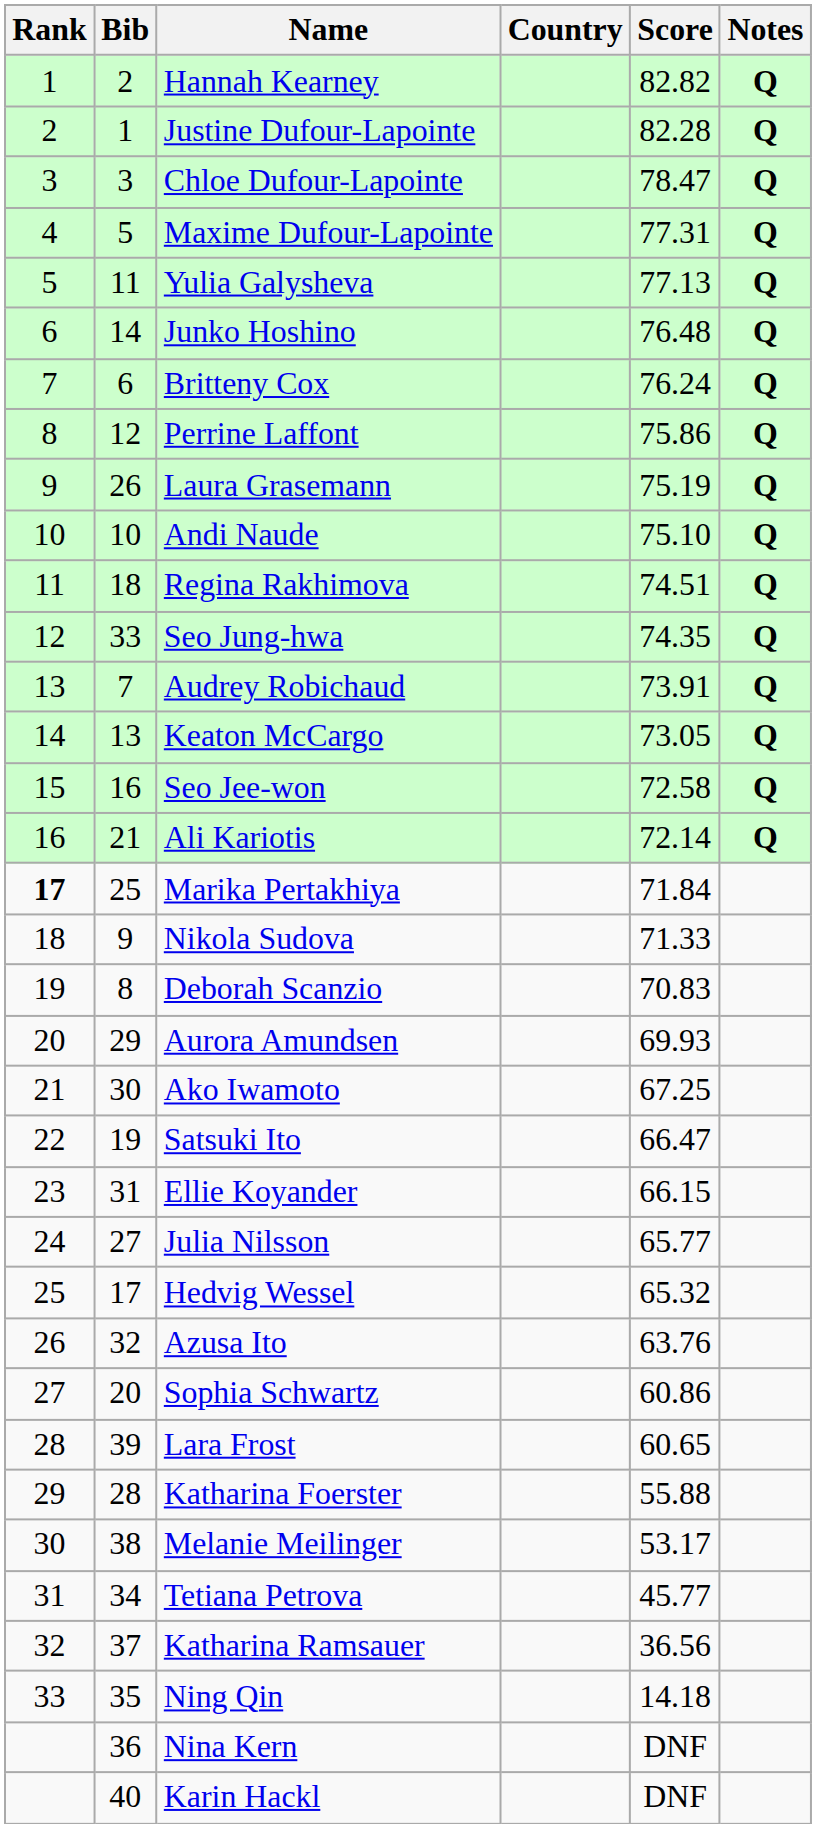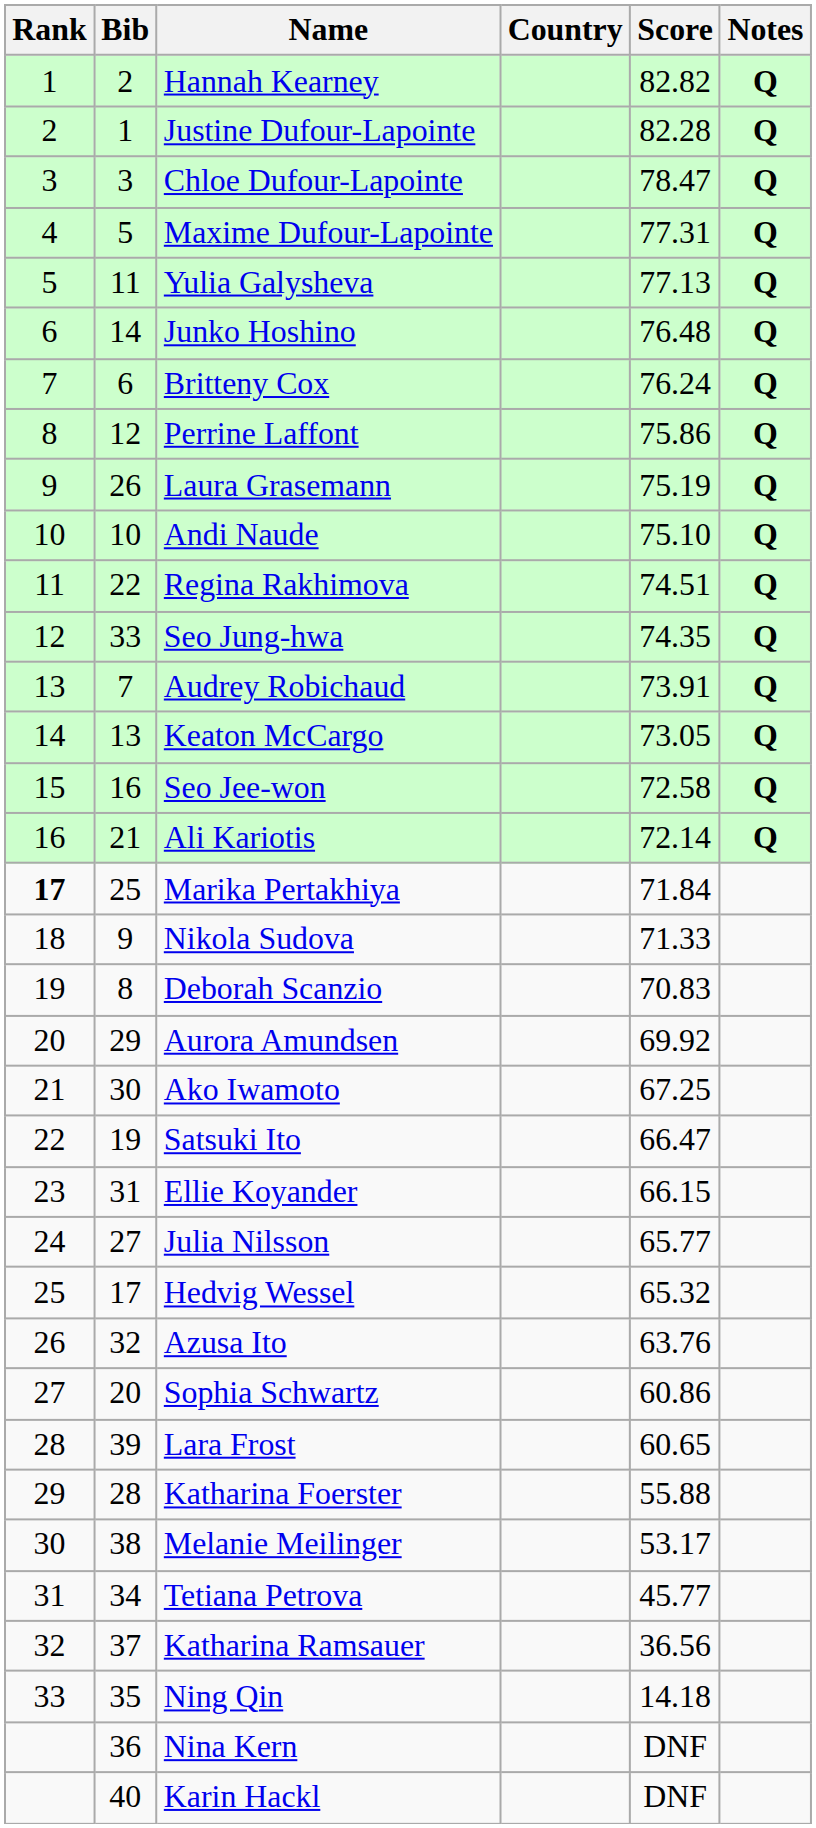 <table class="wikitable sortable" style="text-align:center">
 <tr>
 <th>Rank</th>
 <th>Bib</th>
 <th>Name</th>
 <th>Country</th>
 <th>Score</th>
 <th>Notes</th>
 </tr>
 <tr bgcolor="#ccffcc">
 <td>1</td>
 <td>2</td>
 <td align=left><a href='#'>Hannah Kearney</a></td>
 <td align=left></td>
 <td>82.82</td>
 <td><strong>Q</strong></td>
 </tr>
 <tr bgcolor="#ccffcc">
 <td>2</td>
 <td>1</td>
 <td align=left><a href='#'>Justine Dufour-Lapointe</a></td>
 <td align=left></td>
 <td>82.28</td>
 <td><strong>Q</strong></td>
 </tr>
 <tr bgcolor="#ccffcc">
 <td>3</td>
 <td>3</td>
 <td align=left><a href='#'>Chloe Dufour-Lapointe</a></td>
 <td align=left></td>
 <td>78.47</td>
 <td><strong>Q</strong></td>
 </tr>
 <tr bgcolor="#ccffcc">
 <td>4</td>
 <td>5</td>
 <td align=left><a href='#'>Maxime Dufour-Lapointe</a></td>
 <td align=left></td>
 <td>77.31</td>
 <td><strong>Q</strong></td>
 </tr>
 <tr bgcolor="#ccffcc">
 <td>5</td>
 <td>11</td>
 <td align=left><a href='#'>Yulia Galysheva</a></td>
 <td align=left></td>
 <td>77.13</td>
 <td><strong>Q</strong></td>
 </tr>
 <tr bgcolor="#ccffcc">
 <td>6</td>
 <td>14</td>
 <td align=left><a href='#'>Junko Hoshino</a></td>
 <td align=left></td>
 <td>76.48</td>
 <td><strong>Q</strong></td>
 </tr>
 <tr bgcolor="#ccffcc">
 <td>7</td>
 <td>6</td>
 <td align=left><a href='#'>Britteny Cox</a></td>
 <td align=left></td>
 <td>76.24</td>
 <td><strong>Q</strong></td>
 </tr>
 <tr bgcolor="#ccffcc">
 <td>8</td>
 <td>12</td>
 <td align=left><a href='#'>Perrine Laffont</a></td>
 <td align=left></td>
 <td>75.86</td>
 <td><strong>Q</strong></td>
 </tr>
 <tr bgcolor="#ccffcc">
 <td>9</td>
 <td>26</td>
 <td align=left><a href='#'>Laura Grasemann</a></td>
 <td align=left></td>
 <td>75.19</td>
 <td><strong>Q</strong></td>
 </tr>
 <tr bgcolor="#ccffcc">
 <td>10</td>
 <td>10</td>
 <td align=left><a href='#'>Andi Naude</a></td>
 <td align=left></td>
 <td>75.10</td>
 <td><strong>Q</strong></td>
 </tr>
 <tr bgcolor="#ccffcc">
 <td>11</td>
-<td>18</td>
+<td>22</td>
 <td align=left><a href='#'>Regina Rakhimova</a></td>
 <td align=left></td>
 <td>74.51</td>
 <td><strong>Q</strong></td>
 </tr>
 <tr bgcolor="#ccffcc">
 <td>12</td>
 <td>33</td>
 <td align=left><a href='#'>Seo Jung-hwa</a></td>
 <td align=left></td>
 <td>74.35</td>
 <td><strong>Q</strong></td>
 </tr>
 <tr bgcolor="#ccffcc">
 <td>13</td>
 <td>7</td>
 <td align=left><a href='#'>Audrey Robichaud</a></td>
 <td align=left></td>
 <td>73.91</td>
 <td><strong>Q</strong></td>
 </tr>
 <tr bgcolor="#ccffcc">
 <td>14</td>
 <td>13</td>
 <td align=left><a href='#'>Keaton McCargo</a></td>
 <td align=left></td>
 <td>73.05</td>
 <td><strong>Q</strong></td>
 </tr>
 <tr bgcolor="#ccffcc">
 <td>15</td>
 <td>16</td>
 <td align=left><a href='#'>Seo Jee-won</a></td>
 <td align=left></td>
 <td>72.58</td>
 <td><strong>Q</strong></td>
 </tr>
 <tr bgcolor="#ccffcc">
 <td>16</td>
 <td>21</td>
 <td align=left><a href='#'>Ali Kariotis</a></td>
 <td align=left></td>
 <td>72.14</td>
 <td><strong>Q</strong></td>
 </tr>
 <tr>
 <td><strong>17</strong></td>
 <td>25</td>
 <td align=left><a href='#'>Marika Pertakhiya</a></td>
 <td align=left></td>
 <td>71.84</td>
 <td></td>
 </tr>
 <tr>
 <td>18</td>
 <td>9</td>
 <td align=left><a href='#'>Nikola Sudova</a></td>
 <td align=left></td>
 <td>71.33</td>
 <td></td>
 </tr>
 <tr>
 <td>19</td>
 <td>8</td>
 <td align=left><a href='#'>Deborah Scanzio</a></td>
 <td align=left></td>
 <td>70.83</td>
 <td></td>
 </tr>
 <tr>
 <td>20</td>
 <td>29</td>
 <td align=left><a href='#'>Aurora Amundsen</a></td>
 <td align=left></td>
-<td>69.93</td>
+<td>69.92</td>
 <td></td>
 </tr>
 <tr>
 <td>21</td>
 <td>30</td>
 <td align=left><a href='#'>Ako Iwamoto</a></td>
 <td align=left></td>
 <td>67.25</td>
 <td></td>
 </tr>
 <tr>
 <td>22</td>
 <td>19</td>
 <td align=left><a href='#'>Satsuki Ito</a></td>
 <td align=left></td>
 <td>66.47</td>
 <td></td>
 </tr>
 <tr>
 <td>23</td>
 <td>31</td>
 <td align=left><a href='#'>Ellie Koyander</a></td>
 <td align=left></td>
 <td>66.15</td>
 <td></td>
 </tr>
 <tr>
 <td>24</td>
 <td>27</td>
 <td align=left><a href='#'>Julia Nilsson</a></td>
 <td align=left></td>
 <td>65.77</td>
 <td></td>
 </tr>
 <tr>
 <td>25</td>
 <td>17</td>
 <td align=left><a href='#'>Hedvig Wessel</a></td>
 <td align=left></td>
 <td>65.32</td>
 <td></td>
 </tr>
 <tr>
 <td>26</td>
 <td>32</td>
 <td align=left><a href='#'>Azusa Ito</a></td>
 <td align=left></td>
 <td>63.76</td>
 <td></td>
 </tr>
 <tr>
 <td>27</td>
 <td>20</td>
 <td align=left><a href='#'>Sophia Schwartz</a></td>
 <td align=left></td>
 <td>60.86</td>
 <td></td>
 </tr>
 <tr>
 <td>28</td>
 <td>39</td>
 <td align=left><a href='#'>Lara Frost</a></td>
 <td align=left></td>
 <td>60.65</td>
 <td></td>
 </tr>
 <tr>
 <td>29</td>
 <td>28</td>
 <td align=left><a href='#'>Katharina Foerster</a></td>
 <td align=left></td>
 <td>55.88</td>
 <td></td>
 </tr>
 <tr>
 <td>30</td>
 <td>38</td>
 <td align=left><a href='#'>Melanie Meilinger</a></td>
 <td align=left></td>
 <td>53.17</td>
 <td></td>
 </tr>
 <tr>
 <td>31</td>
 <td>34</td>
 <td align=left><a href='#'>Tetiana Petrova</a></td>
 <td align=left></td>
 <td>45.77</td>
 <td></td>
 </tr>
 <tr>
 <td>32</td>
 <td>37</td>
 <td align=left><a href='#'>Katharina Ramsauer</a></td>
 <td align=left></td>
 <td>36.56</td>
 <td></td>
 </tr>
 <tr>
 <td>33</td>
 <td>35</td>
 <td align=left><a href='#'>Ning Qin</a></td>
 <td align=left></td>
 <td>14.18</td>
 <td></td>
 </tr>
 <tr>
 <td></td>
 <td>36</td>
 <td align=left><a href='#'>Nina Kern</a></td>
 <td align=left></td>
 <td>DNF</td>
 <td></td>
 </tr>
 <tr>
 <td></td>
 <td>40</td>
 <td align=left><a href='#'>Karin Hackl</a></td>
 <td align=left></td>
 <td>DNF</td>
 <td></td>
 </tr>
 </table>
